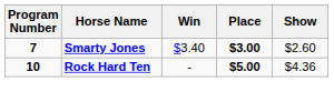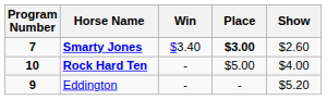 <table class="wikitable sortable" style="font-size:90%">
 <tr>
 <th width="48px">Program <br> Number</th>
 <th width="110px">Horse Name <br></th>
 <th width="58px">Win <br></th>
 <th width="58px">Place <br></th>
 <th width="58px">Show</th>
 </tr>
 <tr>
 <td align=center><strong>7</strong></td>
 <td><strong><a href='#'>Smarty Jones</a></strong></td>
 <td align=center><a href='#'>$</a>3.40</td>
 <td align=center><strong>$3.00</strong></td>
 <td align=center>$2.60</td>
 </tr>
 <tr>
 <td align=center><strong>10</strong></td>
 <td><strong><a href='#'>Rock Hard Ten</a></strong></td>
 <td align=center>-</td>
-<td align=center><strong>$5.00</strong></td>
-<td align=center>$4.36</td>
+<td align=center>$5.00</td>
+<td align=center>$4.00</td>
+</tr>
+<tr>
+<td align=center><strong>9</strong></td>
+<td><a href='#'>Eddington</a></td>
+<td align=center>-</td>
+<td align=center>-</td>
+<td align=center>$5.20</td>
 </tr>
 </table>
